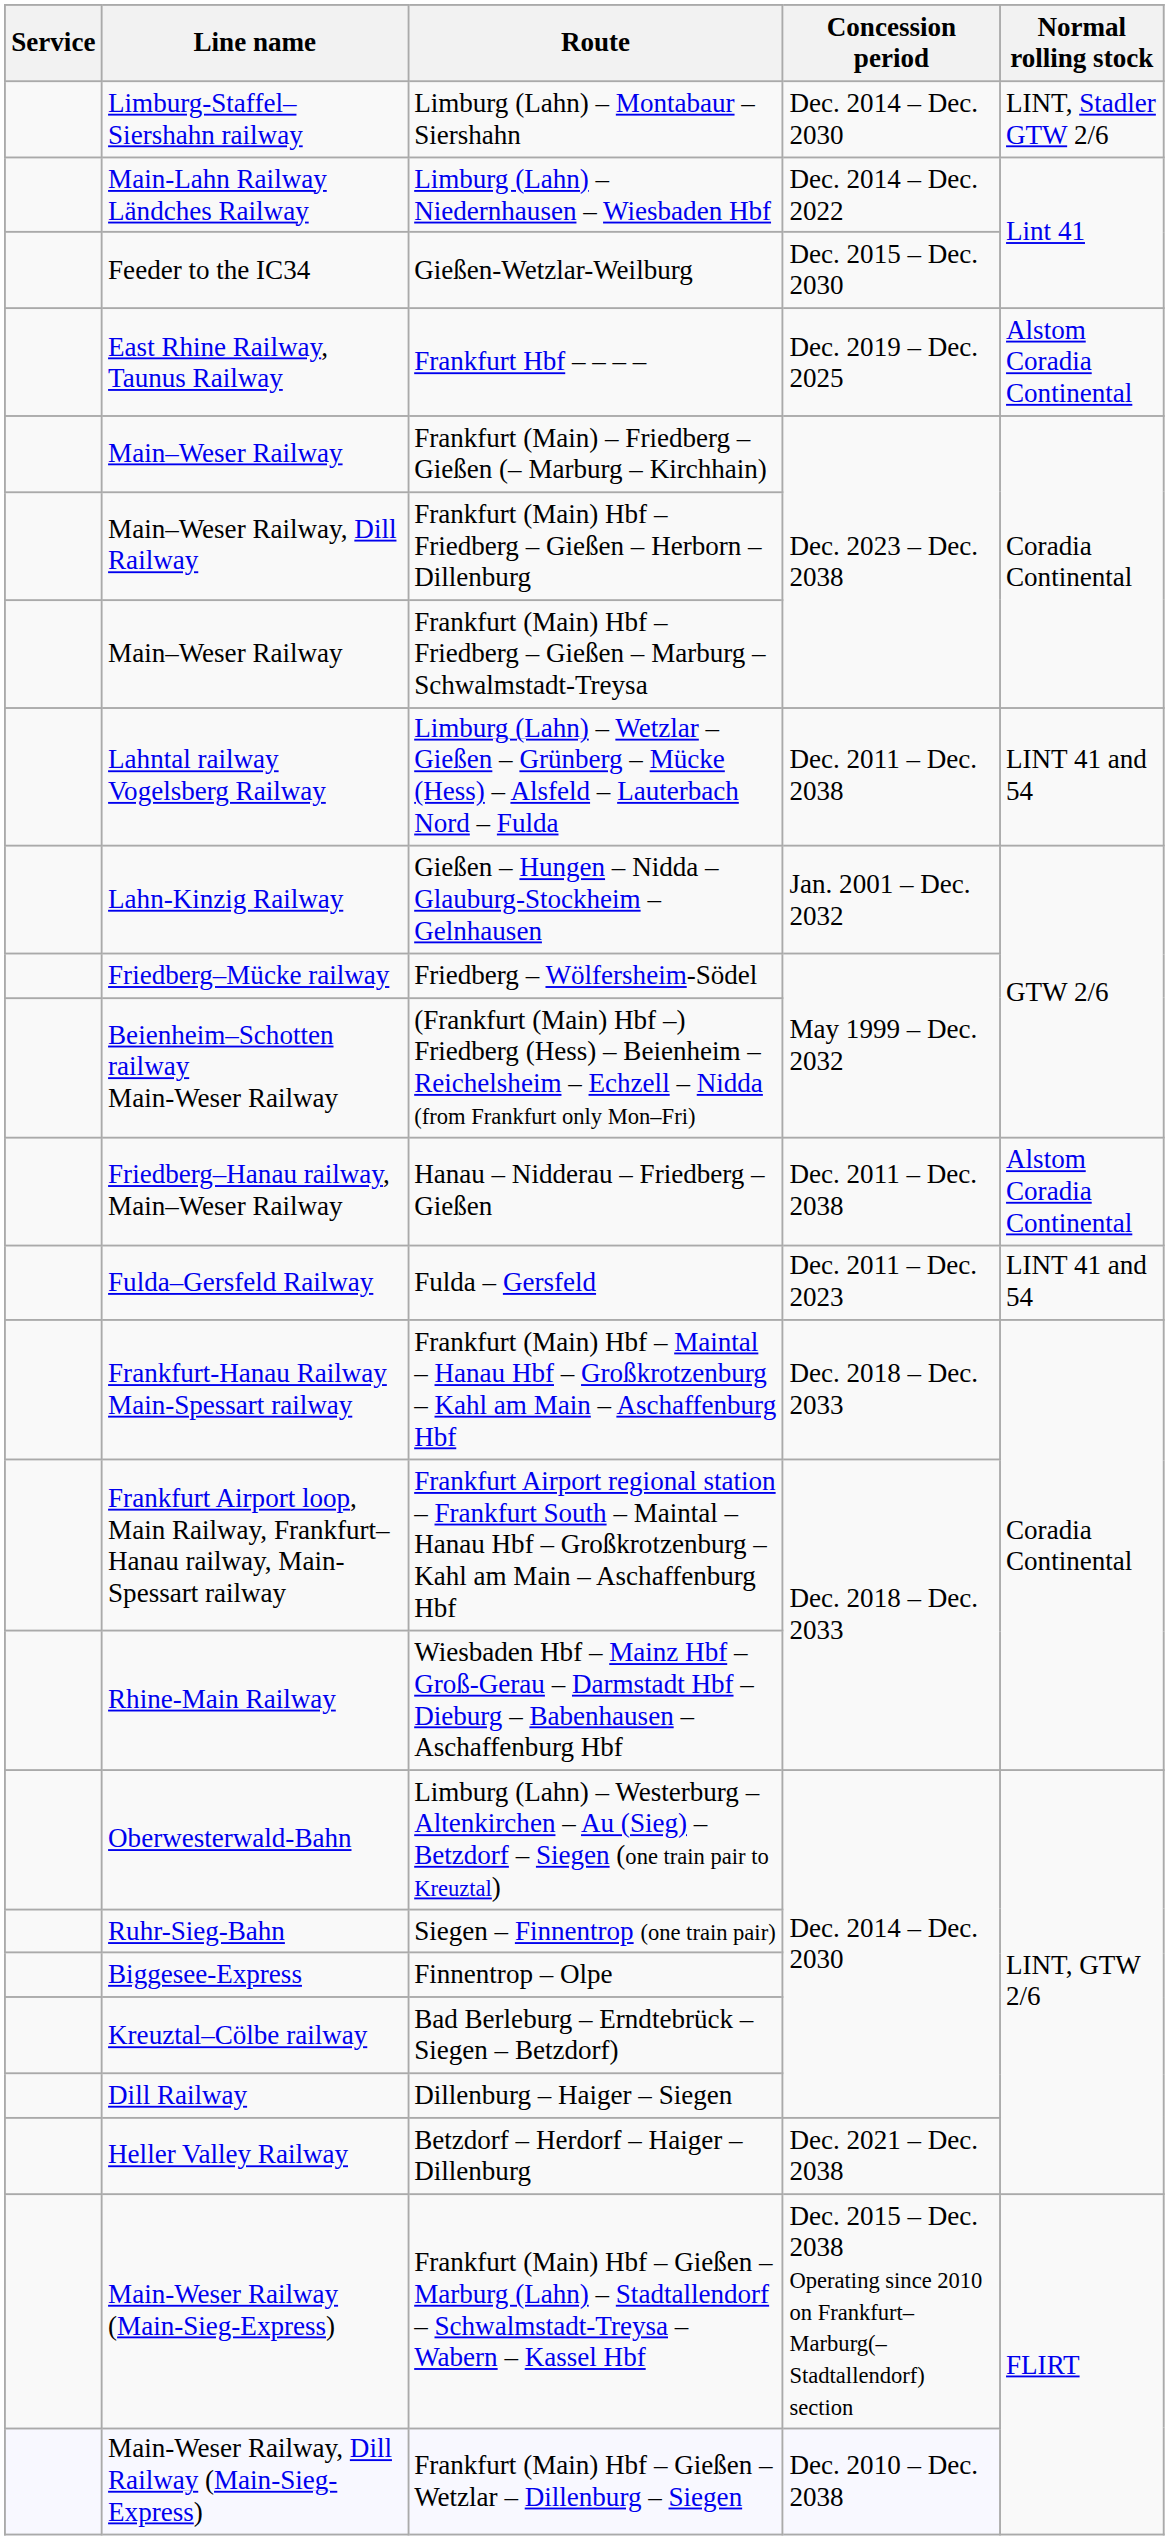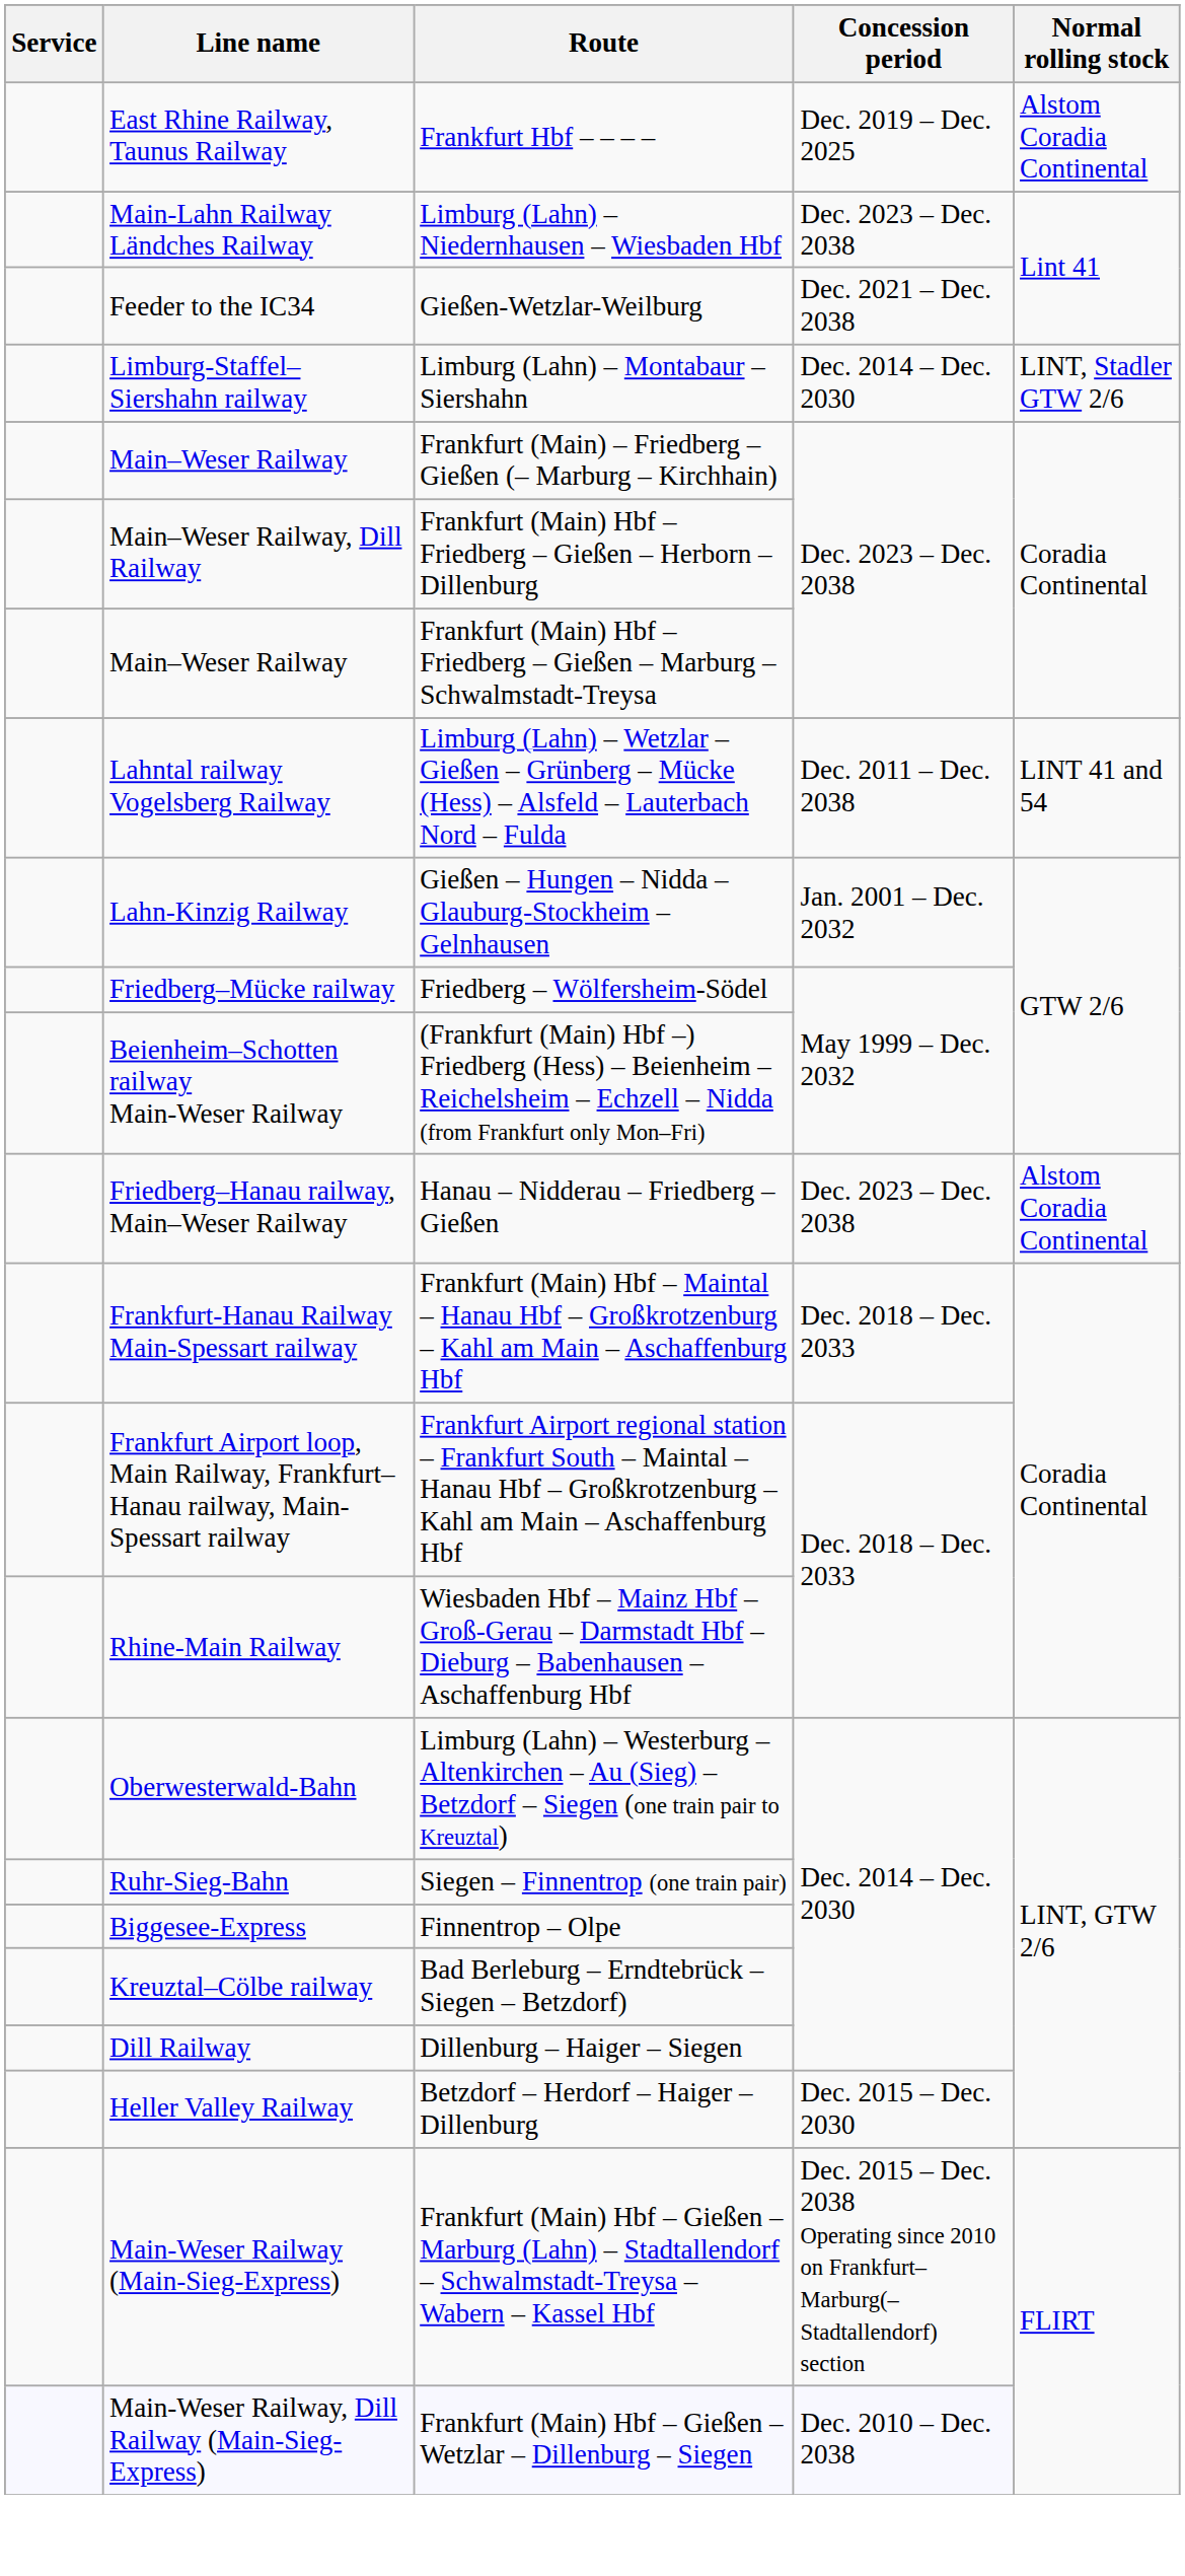 <table class="wikitable" style="font-size:91%; width:100%;">
 <tr class="hintergrundfarbe5">
 <th>Service</th>
 <th>Line name</th>
 <th>Route</th>
 <th>Concession period</th>
 <th>Normal rolling stock</th>
 </tr>
 <tr>
 <td style="font-size:111%;"></td>
-<td><a href='#'>Limburg-Staffel–Siershahn railway</a></td>
-<td>Limburg (Lahn) – <a href='#'>Montabaur</a> – Siershahn</td>
-<td>Dec. 2014 – Dec. 2030</td>
-<td>LINT, <a href='#'>Stadler GTW</a> 2/6</td>
+<td><a href='#'>East Rhine Railway</a>, <a href='#'>Taunus Railway</a></td>
+<td><a href='#'>Frankfurt Hbf</a> –  –  –  – </td>
+<td>Dec. 2019 – Dec. 2025</td>
+<td><a href='#'>Alstom Coradia Continental</a></td>
 </tr>
 <tr>
 <td style="font-size:111%;"></td>
 <td><a href='#'>Main-Lahn Railway</a><br><a href='#'>Ländches Railway</a></td>
 <td><a href='#'>Limburg (Lahn)</a> – <a href='#'>Niedernhausen</a> – <a href='#'>Wiesbaden Hbf</a></td>
-<td>Dec. 2014 – Dec. 2022</td>
+<td>Dec. 2023 – Dec. 2038</td>
 <td rowspan="2"><a href='#'>Lint 41</a></td>
 </tr>
 <tr>
 <td style="font-size:111%;"></td>
 <td>Feeder to the IC34</td>
 <td>Gießen-Wetzlar-Weilburg</td>
-<td>Dec. 2015 – Dec. 2030</td>
+<td>Dec. 2021 – Dec. 2038</td>
 </tr>
 <tr>
 <td style="font-size:111%;"></td>
-<td><a href='#'>East Rhine Railway</a>, <a href='#'>Taunus Railway</a></td>
-<td><a href='#'>Frankfurt Hbf</a> –  –  –  – </td>
-<td>Dec. 2019 – Dec. 2025</td>
-<td><a href='#'>Alstom Coradia Continental</a></td>
+<td><a href='#'>Limburg-Staffel–Siershahn railway</a></td>
+<td>Limburg (Lahn) – <a href='#'>Montabaur</a> – Siershahn</td>
+<td>Dec. 2014 – Dec. 2030</td>
+<td>LINT, <a href='#'>Stadler GTW</a> 2/6</td>
 </tr>
 <tr>
 <td style="font-size:111%;"></td>
 <td><a href='#'>Main–Weser Railway</a></td>
 <td>Frankfurt (Main) – Friedberg – Gießen (– Marburg – Kirchhain)</td>
 <td rowspan="3">Dec. 2023 – Dec. 2038</td>
 <td rowspan="3">Coradia Continental</td>
 </tr>
 <tr>
 <td style="font-size:111%;"></td>
 <td>Main–Weser Railway, <a href='#'>Dill Railway</a></td>
 <td>Frankfurt (Main) Hbf – Friedberg – Gießen – Herborn – Dillenburg</td>
 </tr>
 <tr>
 <td style="font-size:111%;"></td>
 <td>Main–Weser Railway</td>
 <td>Frankfurt (Main) Hbf – Friedberg – Gießen – Marburg – Schwalmstadt-Treysa</td>
 </tr>
 <tr>
 <td style="font-size:111%;"></td>
 <td><a href='#'>Lahntal railway</a><br><a href='#'>Vogelsberg Railway</a></td>
 <td><a href='#'>Limburg (Lahn)</a> – <a href='#'>Wetzlar</a> – <a href='#'>Gießen</a> – <a href='#'>Grünberg</a> – <a href='#'>Mücke (Hess)</a> – <a href='#'>Alsfeld</a> – <a href='#'>Lauterbach Nord</a> – <a href='#'>Fulda</a></td>
 <td>Dec. 2011 – Dec. 2038</td>
 <td>LINT 41 and 54</td>
 </tr>
 <tr>
 <td style="font-size:111%;"></td>
 <td><a href='#'>Lahn-Kinzig Railway</a></td>
 <td>Gießen – <a href='#'>Hungen</a> – Nidda – <a href='#'>Glauburg-Stockheim</a> – <a href='#'>Gelnhausen</a></td>
 <td>Jan. 2001 – Dec. 2032</td>
 <td rowspan=3>GTW 2/6</td>
 </tr>
 <tr>
 <td style="font-size:111%;"></td>
 <td><a href='#'>Friedberg–Mücke railway</a></td>
 <td>Friedberg – <a href='#'>Wölfersheim</a>-Södel</td>
 <td rowspan=2>May 1999 – Dec. 2032</td>
 </tr>
 <tr>
 <td style="font-size:111%;"></td>
 <td><a href='#'>Beienheim–Schotten railway</a><br>Main-Weser Railway</td>
 <td>(Frankfurt (Main) Hbf –) Friedberg (Hess) – Beienheim – <a href='#'>Reichelsheim</a> – <a href='#'>Echzell</a> – <a href='#'>Nidda</a> <small>(from Frankfurt only Mon–Fri)</small></td>
 </tr>
 <tr>
 <td style="font-size:111%;"></td>
 <td><a href='#'>Friedberg–Hanau railway</a>, Main–Weser Railway</td>
 <td>Hanau – Nidderau – Friedberg – Gießen</td>
-<td>Dec. 2011 – Dec. 2038</td>
+<td>Dec. 2023 – Dec. 2038</td>
 <td><a href='#'>Alstom Coradia Continental</a></td>
-</tr>
-<tr>
-<td style="font-size:111%;"></td>
-<td><a href='#'>Fulda–Gersfeld Railway</a></td>
-<td>Fulda – <a href='#'>Gersfeld</a></td>
-<td>Dec. 2011 – Dec. 2023</td>
-<td>LINT 41 and 54</td>
 </tr>
 <tr>
 <td style="font-size:111%;"></td>
 <td><a href='#'>Frankfurt-Hanau Railway</a><br><a href='#'>Main-Spessart railway</a></td>
 <td>Frankfurt (Main) Hbf – <a href='#'>Maintal</a> – <a href='#'>Hanau Hbf</a> – <a href='#'>Großkrotzenburg</a> – <a href='#'>Kahl am Main</a> – <a href='#'>Aschaffenburg Hbf</a></td>
 <td>Dec. 2018 – Dec. 2033 </td>
 <td rowspan="3">Coradia Continental</td>
 </tr>
 <tr>
 <td style="font-size:111%;"></td>
 <td><a href='#'>Frankfurt Airport loop</a>, Main Railway, Frankfurt–Hanau railway, Main-Spessart railway</td>
 <td><a href='#'>Frankfurt Airport regional station</a> – <a href='#'>Frankfurt South</a> – Maintal – Hanau Hbf – Großkrotzenburg – Kahl am Main – Aschaffenburg Hbf</td>
 <td rowspan="2">Dec. 2018 – Dec. 2033</td>
 </tr>
 <tr>
 <td style="font-size:111%;"></td>
 <td><a href='#'>Rhine-Main Railway</a></td>
 <td>Wiesbaden Hbf – <a href='#'>Mainz Hbf</a> – <a href='#'>Groß-Gerau</a> – <a href='#'>Darmstadt Hbf</a> – <a href='#'>Dieburg</a> – <a href='#'>Babenhausen</a> – Aschaffenburg Hbf</td>
 </tr>
 <tr>
 <td style="font-size:111%;"></td>
 <td><a href='#'>Oberwesterwald-Bahn</a></td>
 <td>Limburg (Lahn) – Westerburg – <a href='#'>Altenkirchen</a> – <a href='#'>Au (Sieg)</a> – <a href='#'>Betzdorf</a> – <a href='#'>Siegen</a> (<small>one train pair to <a href='#'>Kreuztal</a></small>)</td>
 <td rowspan=5>Dec. 2014 – Dec. 2030</td>
 <td rowspan=6>LINT, GTW 2/6</td>
 </tr>
 <tr>
 <td style="font-size:111%;"></td>
 <td><a href='#'>Ruhr-Sieg-Bahn</a></td>
 <td>Siegen – <a href='#'>Finnentrop</a> <small>(one train pair)</small></td>
 </tr>
 <tr>
 <td style="font-size:111%;"></td>
 <td><a href='#'>Biggesee-Express</a></td>
 <td>Finnentrop – Olpe</td>
 </tr>
 <tr>
 <td style="font-size:111%;"></td>
 <td><a href='#'>Kreuztal–Cölbe railway</a></td>
 <td>Bad Berleburg – Erndtebrück – Siegen – Betzdorf)</td>
 </tr>
 <tr>
 <td style="font-size:111%;"></td>
 <td><a href='#'>Dill Railway</a></td>
 <td>Dillenburg – Haiger – Siegen</td>
 </tr>
 <tr>
 <td style="font-size:111%;"></td>
 <td><a href='#'>Heller Valley Railway</a></td>
 <td>Betzdorf – Herdorf – Haiger – Dillenburg</td>
-<td>Dec. 2021 – Dec. 2038</td>
+<td>Dec. 2015 – Dec. 2030</td>
 </tr>
 <tr>
 <td style="font-size:111%;"></td>
 <td><a href='#'>Main-Weser Railway</a> (<a href='#'>Main-Sieg-Express</a>)</td>
 <td>Frankfurt (Main) Hbf – Gießen – <a href='#'>Marburg (Lahn)</a> – <a href='#'>Stadtallendorf</a> – <a href='#'>Schwalmstadt-Treysa</a> – <a href='#'>Wabern</a> – <a href='#'>Kassel Hbf</a></td>
 <td>Dec. 2015 – Dec. 2038<br><small>Operating since 2010 on Frankfurt–Marburg(–Stadtallendorf) section</small></td>
 <td rowspan=2><a href='#'>FLIRT</a></td>
 </tr>
 <tr style="background-color: #f8f8ff">
 <td style="font-size:111%;"></td>
 <td>Main-Weser Railway, <a href='#'>Dill Railway</a> (<a href='#'>Main-Sieg-Express</a>)</td>
 <td>Frankfurt (Main) Hbf – Gießen – Wetzlar – <a href='#'>Dillenburg</a> – <a href='#'>Siegen</a></td>
 <td>Dec. 2010 – Dec. 2038</td>
 </tr>
 </table>
